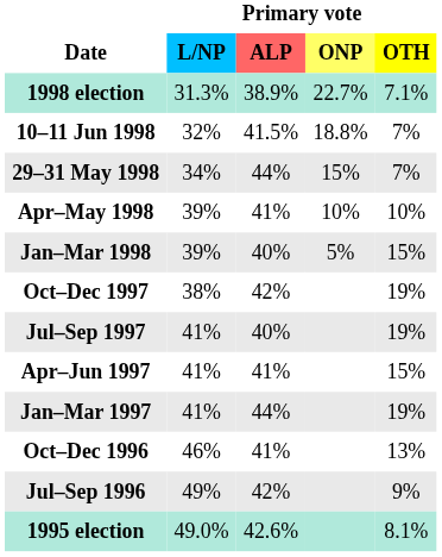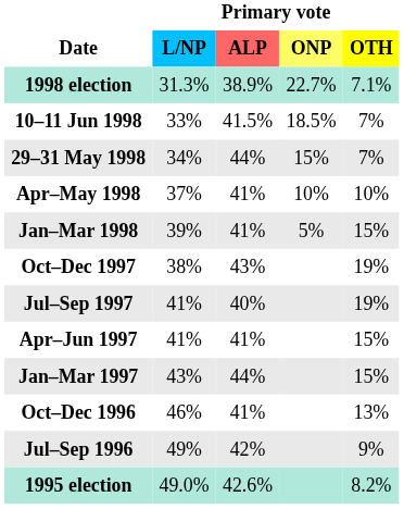 <table class="toccolours" cellpadding="5" cellspacing="0" style="float:left; margin-right:.5em; margin-top:.4em; font-size:90%;">
 <tr>
 </tr>
 <tr>
 <th style="background:#; text-align:center;"></th>
 <th colspan="6">Primary vote</th>
 </tr>
 <tr>
 <th style="background:#; text-align:center;">Date</th>
 <th style="background:#00bfff; text-align:center;">L/NP</th>
 <th style="background:#f66; text-align:center;">ALP</th>
 <th style="background:#ff6; text-align:center;">ONP</th>
 <th style="background:#ff0; text-align:center;">OTH</th>
 </tr>
 <tr>
 <th style="text-align:center; background:#b0e9db;">1998 election</th>
 <td style="text-align:center; background:#b0e9db;">31.3%</td>
 <td style="text-align:center; background:#b0e9db;">38.9%</td>
 <td width="" style="text-align:center; background:#b0e9db;">22.7%</td>
 <td width="" style="text-align:center; background:#b0e9db;">7.1%</td>
 </tr>
 <tr>
 <th style="text-align:center;" bgcolor="">10–11 Jun 1998</th>
-<td style="text-align:center;" bgcolor="">32%</td>
+<td style="text-align:center;" bgcolor="">33%</td>
 <td style="text-align:center;" bgcolor="">41.5%</td>
-<td style="text-align:center;" width="" bgcolor="">18.8%</td>
+<td style="text-align:center;" width="" bgcolor="">18.5%</td>
 <td style="text-align:center;" width="" bgcolor="">7%</td>
 </tr>
 <tr>
 <th style="text-align:center; background:#e9e9e9;">29–31 May 1998</th>
 <td style="text-align:center; background:#e9e9e9;">34%</td>
 <td style="text-align:center; background:#e9e9e9;">44%</td>
 <td width="" style="text-align:center; background:#e9e9e9;">15%</td>
 <td width="" style="text-align:center; background:#e9e9e9;">7%</td>
 </tr>
 <tr>
 <th style="text-align:center;" bgcolor="">Apr–May 1998</th>
-<td style="text-align:center;" bgcolor="">39%</td>
+<td style="text-align:center;" bgcolor="">37%</td>
 <td style="text-align:center;" bgcolor="">41%</td>
 <td style="text-align:center;" width="" bgcolor="">10%</td>
 <td style="text-align:center;" width="" bgcolor="">10%</td>
 </tr>
 <tr>
 <th style="text-align:center; background:#e9e9e9;">Jan–Mar 1998</th>
 <td style="text-align:center; background:#e9e9e9;">39%</td>
-<td style="text-align:center; background:#e9e9e9;">40%</td>
+<td style="text-align:center; background:#e9e9e9;">41%</td>
 <td width="" style="text-align:center; background:#e9e9e9;">5%</td>
 <td width="" style="text-align:center; background:#e9e9e9;">15%</td>
 </tr>
 <tr>
 <th style="text-align:center;" bgcolor="">Oct–Dec 1997</th>
 <td style="text-align:center;" bgcolor="">38%</td>
-<td style="text-align:center;" bgcolor="">42%</td>
+<td style="text-align:center;" bgcolor="">43%</td>
 <td style="text-align:center;" width="" bgcolor=""></td>
 <td style="text-align:center;" width="" bgcolor="">19%</td>
 </tr>
 <tr>
 <th style="text-align:center; background:#e9e9e9;">Jul–Sep 1997</th>
 <td style="text-align:center; background:#e9e9e9;">41%</td>
 <td style="text-align:center; background:#e9e9e9;">40%</td>
 <td width="" style="text-align:center; background:#e9e9e9;"></td>
 <td width="" style="text-align:center; background:#e9e9e9;">19%</td>
 </tr>
 <tr>
 <th style="text-align:center;" bgcolor="">Apr–Jun 1997</th>
 <td style="text-align:center;" bgcolor="">41%</td>
 <td style="text-align:center;" bgcolor="">41%</td>
 <td style="text-align:center;" width="" bgcolor=""></td>
 <td style="text-align:center;" width="" bgcolor="">15%</td>
 </tr>
 <tr>
 <th style="text-align:center; background:#e9e9e9;">Jan–Mar 1997</th>
-<td style="text-align:center; background:#e9e9e9;">41%</td>
+<td style="text-align:center; background:#e9e9e9;">43%</td>
 <td style="text-align:center; background:#e9e9e9;">44%</td>
 <td width="" style="text-align:center; background:#e9e9e9;"></td>
-<td width="" style="text-align:center; background:#e9e9e9;">19%</td>
+<td width="" style="text-align:center; background:#e9e9e9;">15%</td>
 </tr>
 <tr>
 <th style="text-align:center;" bgcolor="">Oct–Dec 1996</th>
 <td style="text-align:center;" bgcolor="">46%</td>
 <td style="text-align:center;" bgcolor="">41%</td>
 <td style="text-align:center;" width="" bgcolor=""></td>
 <td style="text-align:center;" width="" bgcolor="">13%</td>
 </tr>
 <tr>
 <th style="text-align:center; background:#e9e9e9;">Jul–Sep 1996</th>
 <td style="text-align:center; background:#e9e9e9;">49%</td>
 <td style="text-align:center; background:#e9e9e9;">42%</td>
 <td width="" style="text-align:center; background:#e9e9e9;"></td>
 <td width="" style="text-align:center; background:#e9e9e9;">9%</td>
 </tr>
 <tr>
 <th style="text-align:center; background:#b0e9db;">1995 election</th>
 <td style="text-align:center; background:#b0e9db;">49.0%</td>
 <td style="text-align:center; background:#b0e9db;">42.6%</td>
 <td width="" style="text-align:center; background:#b0e9db;"></td>
-<td width="" style="text-align:center; background:#b0e9db;">8.1%</td>
+<td width="" style="text-align:center; background:#b0e9db;">8.2%</td>
 </tr>
 </table>
